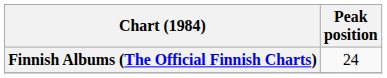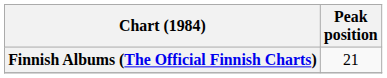 <table class="wikitable sortable plainrowheaders" style="text-align:center">
 <tr>
 <th>Chart (1984)</th>
 <th>Peak<br>position</th>
 </tr>
 <tr>
 <th scope="row">Finnish Albums (<a href='#'>The Official Finnish Charts</a>)</th>
-<td align="center">24</td>
+<td align="center">21</td>
 </tr>
 <tr>
 </tr>
 <tr>
 </tr>
 <tr>
 </tr>
 </table>
